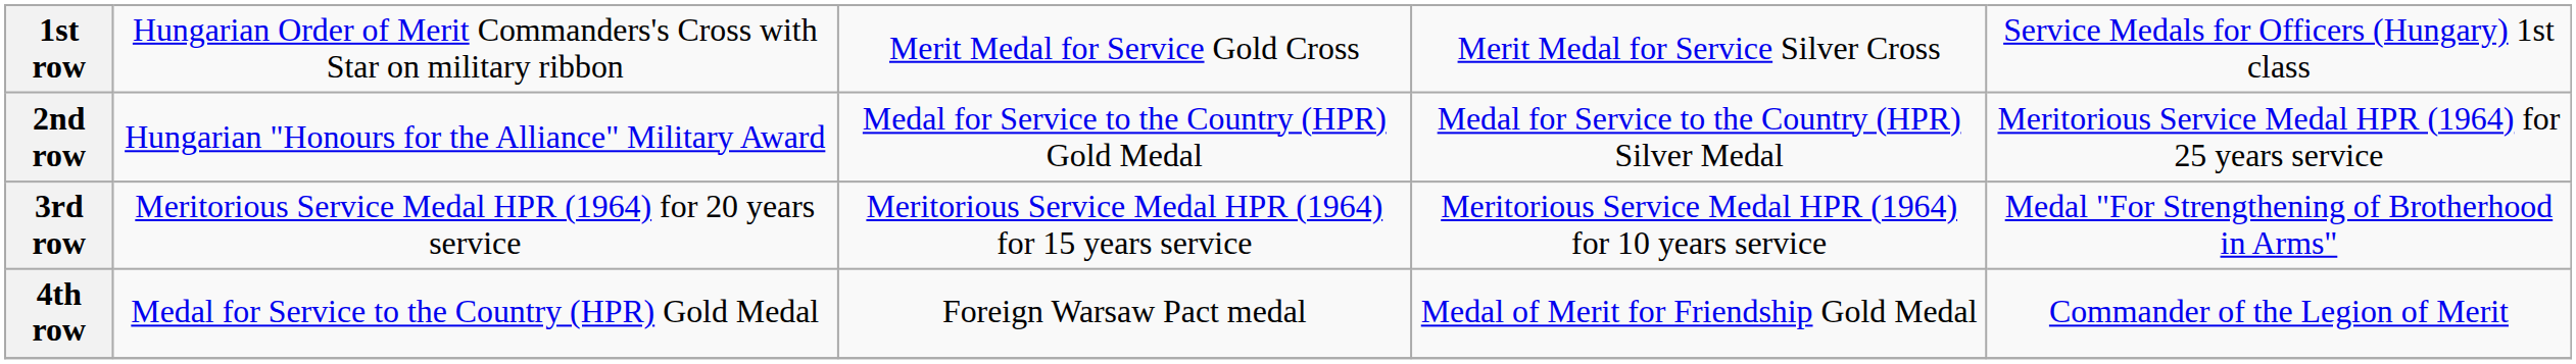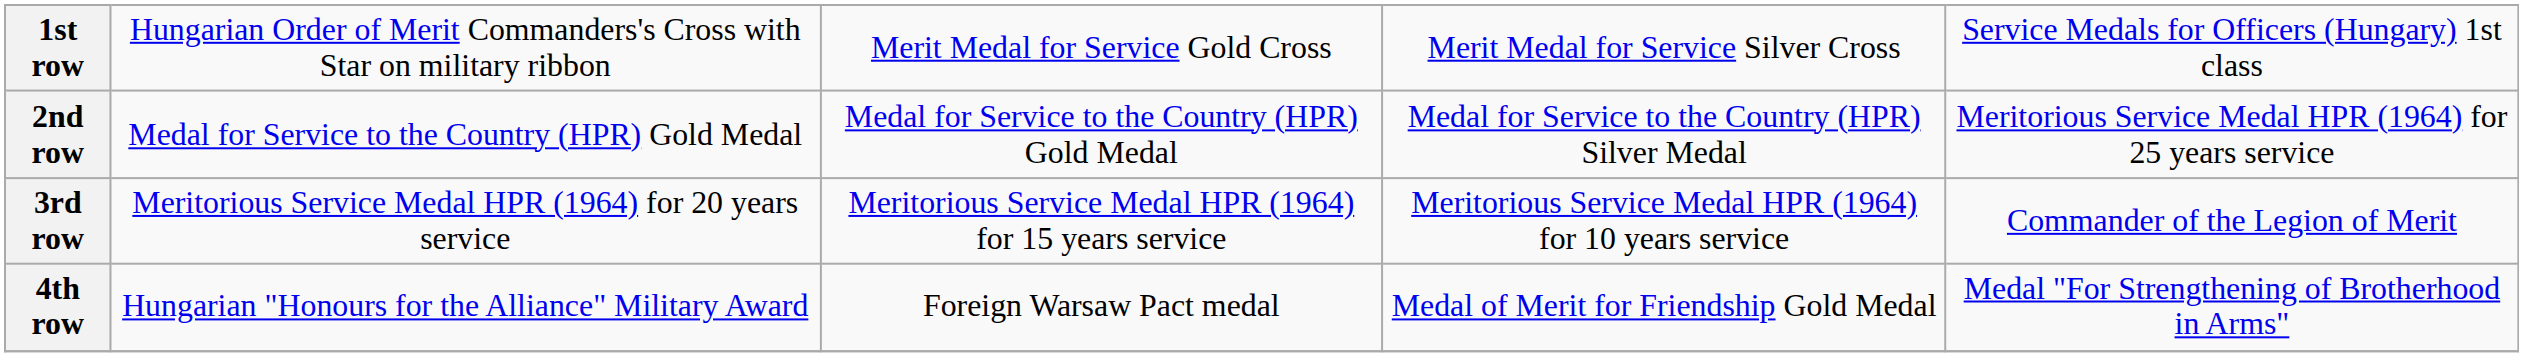 <table class="wikitable" style="margin:1em auto; text-align:center;">
 <tr>
 <th>1st row</th>
 <td><a href='#'>Hungarian Order of Merit</a> Commanders's Cross with Star on military ribbon</td>
 <td><a href='#'>Merit Medal for Service</a> Gold Cross</td>
 <td><a href='#'>Merit Medal for Service</a> Silver Cross</td>
 <td><a href='#'>Service Medals for Officers (Hungary)</a> 1st class</td>
 </tr>
 <tr>
 <th>2nd row</th>
-<td><a href='#'>Hungarian "Honours for the Alliance" Military Award</a></td>
+<td><a href='#'>Medal for Service to the Country (HPR)</a> Gold Medal</td>
 <td><a href='#'>Medal for Service to the Country (HPR)</a> Gold Medal</td>
 <td><a href='#'>Medal for Service to the Country (HPR)</a> Silver Medal</td>
 <td><a href='#'>Meritorious Service Medal HPR (1964)</a> for 25 years service</td>
 </tr>
 <tr>
 <th>3rd row</th>
 <td><a href='#'>Meritorious Service Medal HPR (1964)</a> for 20 years service</td>
 <td><a href='#'>Meritorious Service Medal HPR (1964)</a> for 15 years service</td>
 <td><a href='#'>Meritorious Service Medal HPR (1964)</a> for 10 years service</td>
-<td><a href='#'>Medal "For Strengthening of Brotherhood in Arms"</a></td>
+<td><a href='#'>Commander of the Legion of Merit</a></td>
 </tr>
 <tr>
 <th>4th row</th>
-<td><a href='#'>Medal for Service to the Country (HPR)</a> Gold Medal</td>
+<td><a href='#'>Hungarian "Honours for the Alliance" Military Award</a></td>
 <td>Foreign Warsaw Pact medal</td>
 <td><a href='#'>Medal of Merit for Friendship</a> Gold Medal</td>
-<td><a href='#'>Commander of the Legion of Merit</a></td>
+<td><a href='#'>Medal "For Strengthening of Brotherhood in Arms"</a></td>
 </tr>
 <tr>
 </tr>
 </table>
